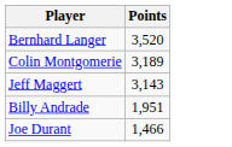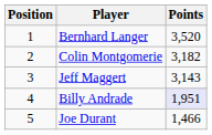 <table class="wikitable">
 <tr>
+<th>Position</th>
 <th>Player</th>
 <th>Points</th>
 </tr>
 <tr>
+<td align=center>1</td>
 <td> <a href='#'>Bernhard Langer</a></td>
 <td align=center>3,520</td>
 </tr>
 <tr>
+<td align=center>2</td>
 <td> <a href='#'>Colin Montgomerie</a></td>
-<td align=center>3,189</td>
+<td align=center>3,182</td>
 </tr>
 <tr>
+<td align=center>3</td>
 <td> <a href='#'>Jeff Maggert</a></td>
 <td align=center>3,143</td>
 </tr>
 <tr>
+<td align=center>4</td>
 <td> <a href='#'>Billy Andrade</a></td>
-<td align=center>1,951</td>
+<td align=center style="background: lavender;">1,951</td>
 </tr>
 <tr>
+<td align=center>5</td>
 <td> <a href='#'>Joe Durant</a></td>
 <td align=center>1,466</td>
 </tr>
 </table>
